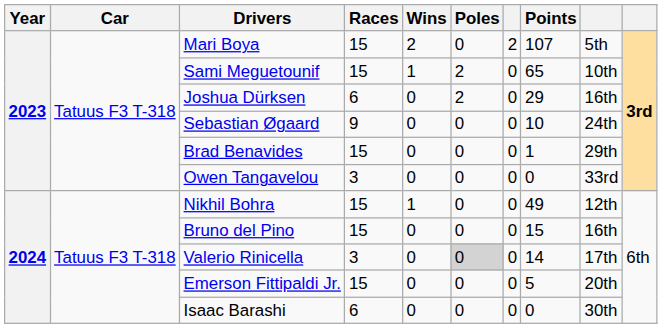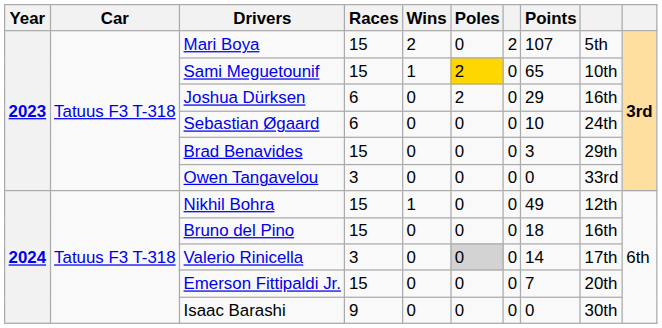 <table class="wikitable" style="font-size:85%">
 <tr>
 <th>Year</th>
 <th>Car</th>
 <th>Drivers</th>
 <th>Races</th>
 <th>Wins</th>
 <th>Poles</th>
 <th></th>
 <th>Points</th>
 <th></th>
 <th></th>
 </tr>
 <tr>
 <th rowspan="6"><a href='#'>2023</a></th>
 <td rowspan="6"><a href='#'>Tatuus F3 T-318</a></td>
 <td> <a href='#'>Mari Boya</a></td>
 <td>15</td>
 <td>2</td>
 <td>0</td>
 <td>2</td>
 <td>107</td>
 <td>5th</td>
 <td rowspan="6" style="background:#FFDF9F;"><strong>3rd</strong></td>
 </tr>
 <tr>
 <td> <a href='#'>Sami Meguetounif</a></td>
 <td>15</td>
 <td>1</td>
-<td>2</td>
+<td style="background: gold;">2</td>
 <td>0</td>
 <td>65</td>
 <td>10th</td>
 </tr>
 <tr>
 <td> <a href='#'>Joshua Dürksen</a></td>
 <td>6</td>
 <td>0</td>
 <td>2</td>
 <td>0</td>
 <td>29</td>
 <td>16th</td>
 </tr>
 <tr>
 <td> <a href='#'>Sebastian Øgaard</a></td>
-<td>9</td>
+<td>6</td>
 <td>0</td>
 <td>0</td>
 <td>0</td>
 <td>10</td>
 <td>24th</td>
 </tr>
 <tr>
 <td> <a href='#'>Brad Benavides</a></td>
 <td>15</td>
 <td>0</td>
 <td>0</td>
 <td>0</td>
-<td>1</td>
+<td>3</td>
 <td>29th</td>
 </tr>
 <tr>
 <td> <a href='#'>Owen Tangavelou</a></td>
 <td>3</td>
 <td>0</td>
 <td>0</td>
 <td>0</td>
 <td>0</td>
 <td>33rd</td>
 </tr>
 <tr>
 <th rowspan="5"><a href='#'>2024</a></th>
 <td rowspan="5"><a href='#'>Tatuus F3 T-318</a></td>
 <td> <a href='#'>Nikhil Bohra</a></td>
 <td>15</td>
 <td>1</td>
 <td>0</td>
 <td>0</td>
 <td>49</td>
 <td>12th</td>
 <td rowspan="5">6th</td>
 </tr>
 <tr>
 <td> <a href='#'>Bruno del Pino</a></td>
 <td>15</td>
 <td>0</td>
 <td>0</td>
 <td>0</td>
-<td>15</td>
+<td>18</td>
 <td>16th</td>
 </tr>
 <tr>
 <td> <a href='#'>Valerio Rinicella</a></td>
 <td>3</td>
 <td>0</td>
 <td style="background: lightgrey;">0</td>
 <td>0</td>
 <td>14</td>
 <td>17th</td>
 </tr>
 <tr>
 <td> <a href='#'>Emerson Fittipaldi Jr.</a></td>
 <td>15</td>
 <td>0</td>
 <td>0</td>
 <td>0</td>
-<td>5</td>
+<td>7</td>
 <td>20th</td>
 </tr>
 <tr>
 <td> Isaac Barashi</td>
-<td>6</td>
+<td>9</td>
 <td>0</td>
 <td>0</td>
 <td>0</td>
 <td>0</td>
 <td>30th</td>
 </tr>
 </table>
